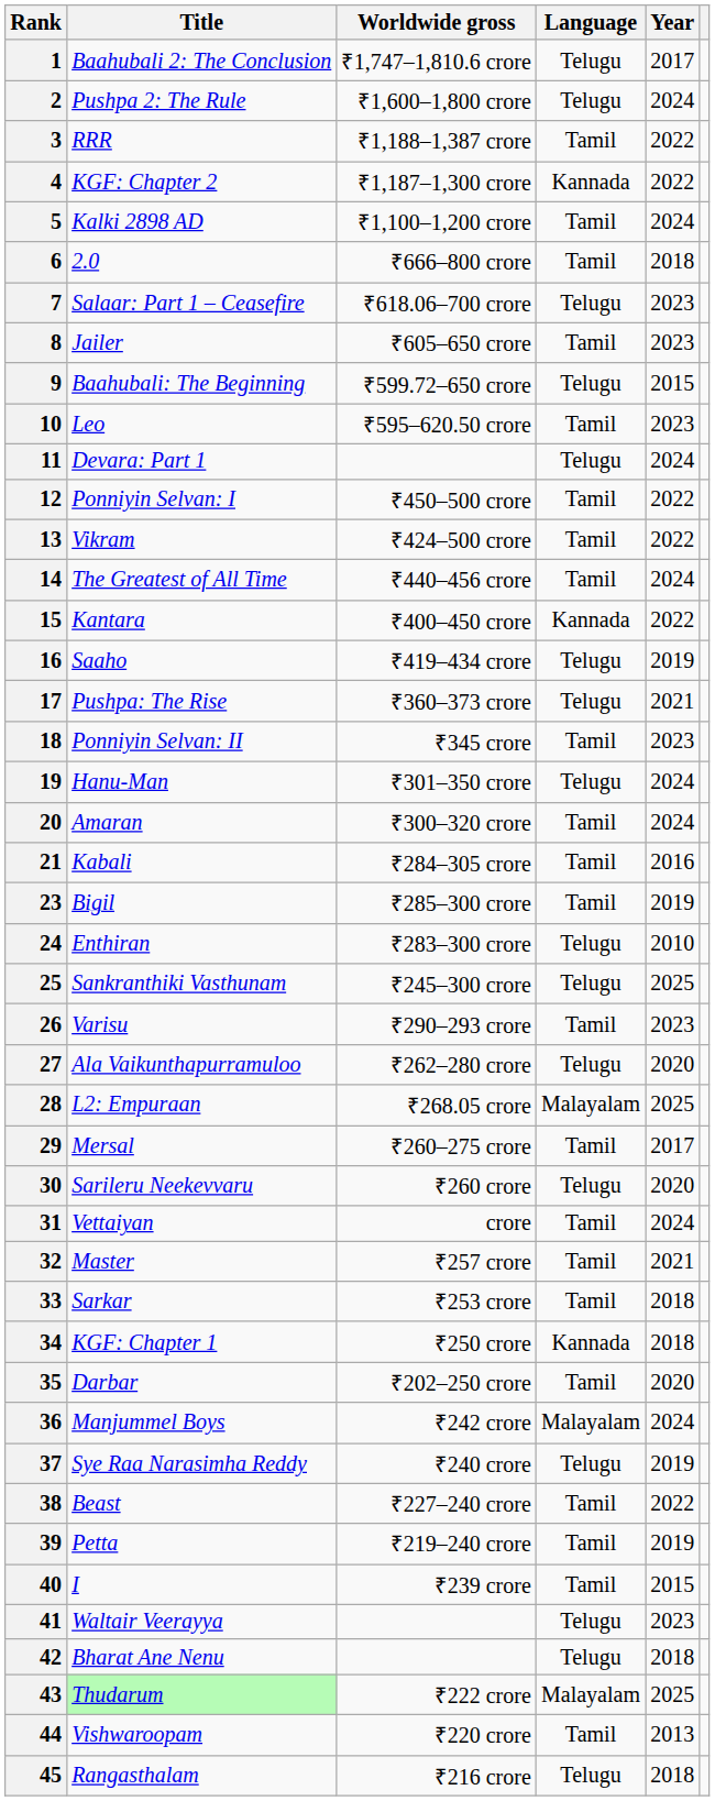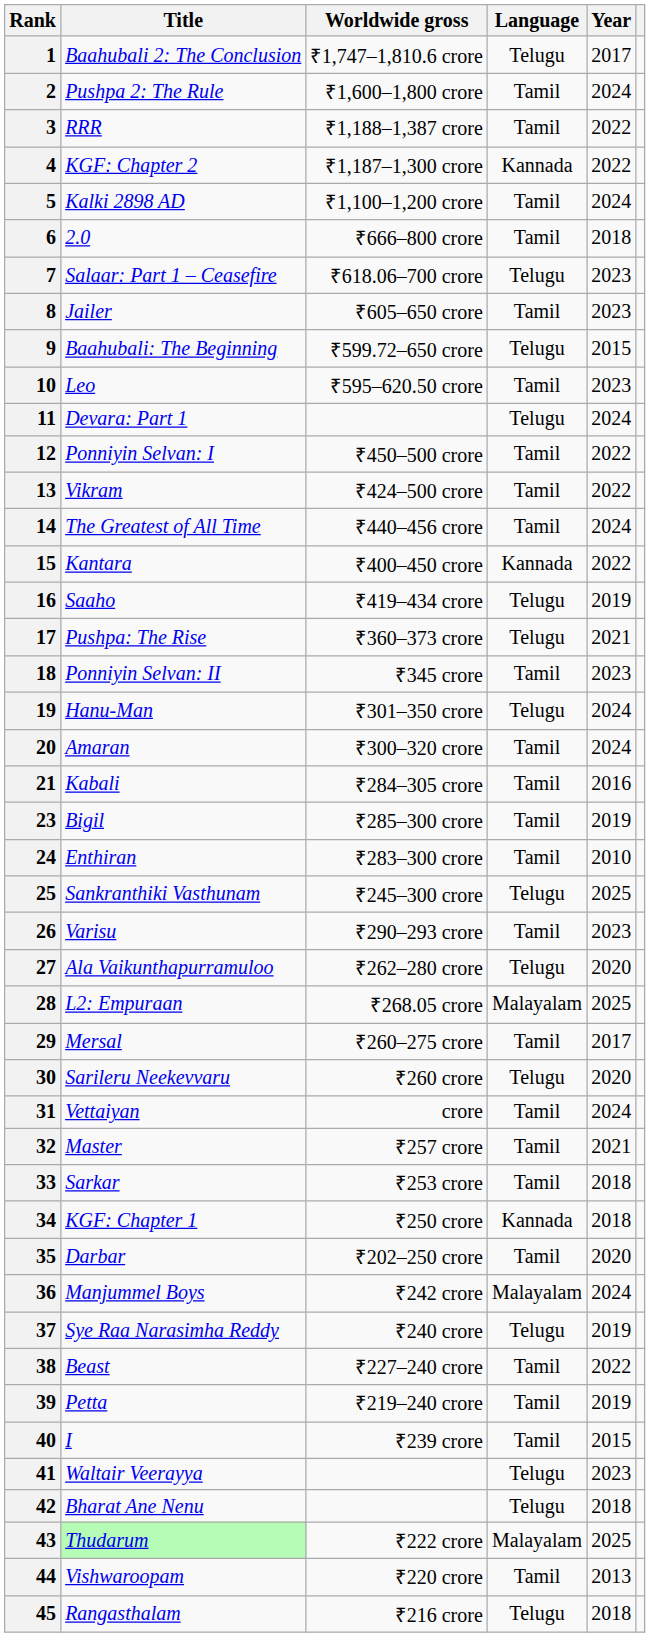 <table class="wikitable sortable plainrowheaders">
 <tr>
 <th scope="col">Rank</th>
 <th scope="col">Title</th>
 <th scope="col">Worldwide gross</th>
 <th scope="col">Language</th>
 <th scope="col">Year</th>
 <th scope="col" class="unsortable"></th>
 </tr>
 <tr>
 <th scope="row" style="text-align:right">1</th>
 <td><em><a href='#'>Baahubali 2: The Conclusion</a></em></td>
 <td align="right">₹1,747–1,810.6 crore</td>
 <td align="center">Telugu</td>
 <td align="center">2017</td>
 <td align="center"></td>
 </tr>
 <tr>
 <th scope="row" style="text-align:right">2</th>
 <td><em><a href='#'>Pushpa 2: The Rule</a></em></td>
 <td align="right">₹1,600–1,800 crore</td>
-<td align="center">Telugu</td>
+<td align="center">Tamil</td>
 <td align="center">2024</td>
 <td align="center"></td>
 </tr>
 <tr>
 <th scope="row" style="text-align:right">3</th>
 <td><em><a href='#'>RRR</a></em></td>
 <td align="right">₹1,188–1,387 crore</td>
 <td align="center">Tamil</td>
 <td align="center">2022</td>
 <td align="center"></td>
 </tr>
 <tr>
 <th scope="row" style="text-align:right">4</th>
 <td><em><a href='#'>KGF: Chapter 2</a></em></td>
 <td align="right">₹1,187–1,300 crore</td>
 <td align="center">Kannada</td>
 <td align="center">2022</td>
 <td align="center"></td>
 </tr>
 <tr>
 <th scope="row" style=text-align:right>5</th>
 <td><em><a href='#'>Kalki 2898 AD</a></em></td>
 <td align="right">₹1,100–1,200 crore</td>
 <td align="center">Tamil</td>
 <td align="center">2024</td>
 <td align="center"></td>
 </tr>
 <tr>
 <th scope="row" style=text-align:right>6</th>
 <td><em><a href='#'>2.0</a></em></td>
 <td align="right">₹666–800 crore</td>
 <td align="center">Tamil</td>
 <td align="center">2018</td>
 <td align="center"></td>
 </tr>
 <tr>
 <th scope="row" style=text-align:right>7</th>
 <td><em><a href='#'>Salaar: Part 1 – Ceasefire</a></em></td>
 <td align="right">₹618.06–700 crore</td>
 <td align="center">Telugu</td>
 <td align="center">2023</td>
 <td align="center"></td>
 </tr>
 <tr>
 <th scope="row" style=text-align:right>8</th>
 <td><em><a href='#'>Jailer</a></em></td>
 <td align="right">₹605–650 crore</td>
 <td align="center">Tamil</td>
 <td align="center">2023</td>
 <td align="center"></td>
 </tr>
 <tr>
 <th scope="row" style=text-align:right>9</th>
 <td><em><a href='#'>Baahubali: The Beginning</a></em></td>
 <td align="right">₹599.72–650 crore</td>
 <td align="center">Telugu</td>
 <td align="center">2015</td>
 <td align="center"></td>
 </tr>
 <tr>
 <th scope="row" style=text-align:right>10</th>
 <td><em><a href='#'>Leo</a></em></td>
 <td align="right">₹595–620.50 crore</td>
 <td align="center">Tamil</td>
 <td align="center">2023</td>
 <td align="center"></td>
 </tr>
 <tr>
 <th scope="row" style="text-align:right">11</th>
 <td><em><a href='#'>Devara: Part 1</a></em></td>
 <td align="right"></td>
 <td align="center">Telugu</td>
 <td align="center">2024</td>
 <td align="center"></td>
 </tr>
 <tr>
 <th scope="row" style="text-align:right">12</th>
 <td><em><a href='#'>Ponniyin Selvan: I</a></em></td>
 <td align="right">₹450–500 crore</td>
 <td align="center">Tamil</td>
 <td align="center">2022</td>
 <td align="center"></td>
 </tr>
 <tr>
 <th scope="row" style=text-align:right>13</th>
 <td><em><a href='#'>Vikram</a></em></td>
 <td align="right">₹424–500 crore</td>
 <td align="center">Tamil</td>
 <td align="center">2022</td>
 <td align="center"></td>
 </tr>
 <tr>
 <th scope="row" style="text-align:right">14</th>
 <td><em><a href='#'>The Greatest of All Time</a></em></td>
 <td align="right">₹440–456 crore</td>
 <td align="center">Tamil</td>
 <td align="center">2024</td>
 <td align="center"></td>
 </tr>
 <tr>
 <th scope="row" style="text-align:right">15</th>
 <td><em><a href='#'>Kantara</a></em></td>
 <td align="right">₹400–450 crore</td>
 <td align="center">Kannada</td>
 <td align="center">2022</td>
 <td align="center"></td>
 </tr>
 <tr>
 <th scope="row" style="text-align:right">16</th>
 <td><em><a href='#'>Saaho</a></em></td>
 <td align="right">₹419–434 crore</td>
 <td align="center">Telugu</td>
 <td align="center">2019</td>
 <td align="center"></td>
 </tr>
 <tr>
 <th scope="row" style=text-align:right>17</th>
 <td><em><a href='#'>Pushpa: The Rise</a></em></td>
 <td align="right">₹360–373 crore</td>
 <td align="center">Telugu</td>
 <td align="center">2021</td>
 <td align="center"></td>
 </tr>
 <tr>
 <th scope="row" style=text-align:right>18</th>
 <td><em><a href='#'>Ponniyin Selvan: II</a></em></td>
 <td align="right">₹345 crore</td>
 <td align="center">Tamil</td>
 <td align="center">2023</td>
 <td align="center"></td>
 </tr>
 <tr>
 <th scope="row" style="text-align:right">19</th>
 <td><em><a href='#'>Hanu-Man</a></em></td>
 <td align="right">₹301–350 crore</td>
 <td align="center">Telugu</td>
 <td align="center">2024</td>
 <td align="center"></td>
 </tr>
 <tr>
 <th scope="row" style="text-align:right">20</th>
 <td><em><a href='#'>Amaran</a></em></td>
 <td align="right">₹300–320 crore</td>
 <td align="center">Tamil</td>
 <td align="center">2024</td>
 <td align="center"></td>
 </tr>
 <tr>
 <th scope="row" style="text-align:right">21</th>
 <td><em><a href='#'>Kabali</a></em></td>
 <td align="right">₹284–305 crore</td>
 <td align="center">Tamil</td>
 <td align="center">2016</td>
 <td align="center"></td>
 </tr>
 <tr>
 <th scope="row" style="text-align:right">23</th>
 <td><em><a href='#'>Bigil</a></em></td>
 <td align="right">₹285–300 crore</td>
 <td align="center">Tamil</td>
 <td align="center">2019</td>
 <td align="center"></td>
 </tr>
 <tr>
 <th scope="row" style="text-align:right">24</th>
 <td><em><a href='#'>Enthiran</a></em></td>
 <td align="right">₹283–300 crore</td>
-<td align="center">Telugu</td>
+<td align="center">Tamil</td>
 <td align="center">2010</td>
 <td align="center"></td>
 </tr>
 <tr>
 <th scope="row" style="text-align:right">25</th>
 <td><em><a href='#'>Sankranthiki Vasthunam</a></em></td>
 <td align="right">₹245–300 crore</td>
 <td align="center">Telugu</td>
 <td align="center">2025</td>
 <td align="center"></td>
 </tr>
 <tr>
 <th scope="row" style="text-align:right">26</th>
 <td><em><a href='#'>Varisu</a></em></td>
 <td align="right">₹290–293 crore</td>
 <td align="center">Tamil</td>
 <td align="center">2023</td>
 <td align="center"></td>
 </tr>
 <tr>
 <th scope="row" style="text-align:right">27</th>
 <td><em><a href='#'>Ala Vaikunthapurramuloo</a></em></td>
 <td align="right">₹262–280 crore</td>
 <td align="center">Telugu</td>
 <td align="center">2020</td>
 <td align="center"></td>
 </tr>
 <tr>
 <th scope="row" style="text-align:right">28</th>
 <td><em><a href='#'>L2: Empuraan</a></em></td>
 <td align="right">₹268.05 crore</td>
 <td align="center">Malayalam</td>
 <td align="center">2025</td>
 <td align="center"></td>
 </tr>
 <tr>
 <th scope="row" style="text-align:right">29</th>
 <td><em><a href='#'>Mersal</a></em></td>
 <td align="right">₹260–275 crore</td>
 <td align="center">Tamil</td>
 <td align="center">2017</td>
 <td align="center"></td>
 </tr>
 <tr>
 <th scope="row" style="text-align:right">30</th>
 <td><em><a href='#'>Sarileru Neekevvaru</a></em></td>
 <td align="right">₹260 crore</td>
 <td align="center">Telugu</td>
 <td align="center">2020</td>
 <td align="center"></td>
 </tr>
 <tr>
 <th scope="row" style="text-align:right">31</th>
 <td><em><a href='#'>Vettaiyan</a></em></td>
 <td align="right"> crore</td>
 <td align="center">Tamil</td>
 <td align="center">2024</td>
 <td align="center"></td>
 </tr>
 <tr>
 <th scope="row" style="text-align:right">32</th>
 <td><em><a href='#'>Master</a></em></td>
 <td align="right">₹257 crore</td>
 <td align="center">Tamil</td>
 <td align="center">2021</td>
 <td align="center"></td>
 </tr>
 <tr>
 <th scope="row" style="text-align:right">33</th>
 <td><em><a href='#'>Sarkar</a></em></td>
 <td align="right">₹253 crore</td>
 <td align="center">Tamil</td>
 <td align="center">2018</td>
 <td align="center"></td>
 </tr>
 <tr>
 <th scope="row" style="text-align:right">34</th>
 <td><em><a href='#'>KGF: Chapter 1</a></em></td>
 <td align="right">₹250 crore</td>
 <td align="center">Kannada</td>
 <td align="center">2018</td>
 <td align="center"></td>
 </tr>
 <tr>
 <th scope="row" style="text-align:right">35</th>
 <td><em><a href='#'>Darbar</a></em></td>
 <td align="right">₹202–250 crore</td>
 <td align="center">Tamil</td>
 <td align="center">2020</td>
 <td align="center"></td>
 </tr>
 <tr>
 <th scope="row" style="text-align:right">36</th>
 <td><em><a href='#'>Manjummel Boys</a></em></td>
 <td align="right">₹242 crore</td>
 <td align="center">Malayalam</td>
 <td align="center">2024</td>
 <td align="center"></td>
 </tr>
 <tr>
 <th scope="row" style="text-align:right">37</th>
 <td><em><a href='#'>Sye Raa Narasimha Reddy</a></em></td>
 <td align="right">₹240 crore</td>
 <td align="center">Telugu</td>
 <td align="center">2019</td>
 <td align="center"></td>
 </tr>
 <tr>
 <th scope="row" style="text-align:right">38</th>
 <td><em><a href='#'>Beast</a> </em></td>
 <td align="right">₹227–240 crore</td>
 <td align="center">Tamil</td>
 <td align="center">2022</td>
 <td align="center"></td>
 </tr>
 <tr>
 <th scope="row" style="text-align:right">39</th>
 <td><em><a href='#'>Petta</a></em></td>
 <td align="right">₹219–240 crore</td>
 <td align="center">Tamil</td>
 <td align="center">2019</td>
 <td align="center"></td>
 </tr>
 <tr>
 <th scope="row" style="text-align:right">40</th>
 <td><em><a href='#'>I</a></em></td>
 <td align="right">₹239 crore</td>
 <td align="center">Tamil</td>
 <td align="center">2015</td>
 <td align="center"></td>
 </tr>
 <tr>
 <th scope="row" style="text-align:right">41</th>
 <td><em><a href='#'>Waltair Veerayya</a></em></td>
 <td align="right"></td>
 <td align="center">Telugu</td>
 <td align="center">2023</td>
 <td align="center"></td>
 </tr>
 <tr>
 <th scope="row" style="text-align:right">42</th>
 <td><em><a href='#'>Bharat Ane Nenu</a></em></td>
 <td align="right"></td>
 <td align="center">Telugu</td>
 <td align="center">2018</td>
 <td align="center"></td>
 </tr>
 <tr>
 <th scope="row" style="text-align:right">43</th>
 <td style="background:#b6fcb6;"><em><a href='#'>Thudarum</a></em></td>
 <td align="right">₹222 crore</td>
 <td align="center">Malayalam</td>
 <td align="center">2025</td>
 <td align="center"></td>
 </tr>
 <tr>
 <th scope="row" style="text-align:right">44</th>
 <td><em><a href='#'>Vishwaroopam</a></em></td>
 <td align="right">₹220 crore</td>
 <td align="center">Tamil</td>
 <td align="center">2013</td>
 <td align="center"></td>
 </tr>
 <tr>
 <th scope="row" style=text-align:right>45</th>
 <td><em><a href='#'>Rangasthalam</a></em></td>
 <td align="right">₹216 crore</td>
 <td align="center">Telugu</td>
 <td align="center">2018</td>
 <td align="center"></td>
 </tr>
 </table>
